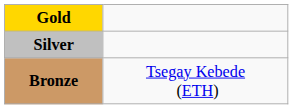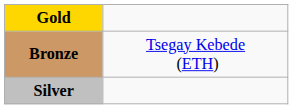 <table class="wikitable" style=" text-align:center; font-size:110%;" width="35%">
 <tr>
 <td bgcolor="gold"><strong>Gold</strong></td>
 <td></td>
 </tr>
 <tr>
+<td bgcolor="CC9966"><strong>Bronze</strong></td>
+<td> <a href='#'>Tsegay Kebede</a><br> <span>(<a href='#'>ETH</a>)</span></td>
+</tr>
+<tr>
 <td bgcolor="silver"><strong>Silver</strong></td>
 <td></td>
 </tr>
-<tr>
-<td bgcolor="CC9966"><strong>Bronze</strong></td>
-<td> <a href='#'>Tsegay Kebede</a><br> <span>(<a href='#'>ETH</a>)</span></td>
-</tr>
 </table>
